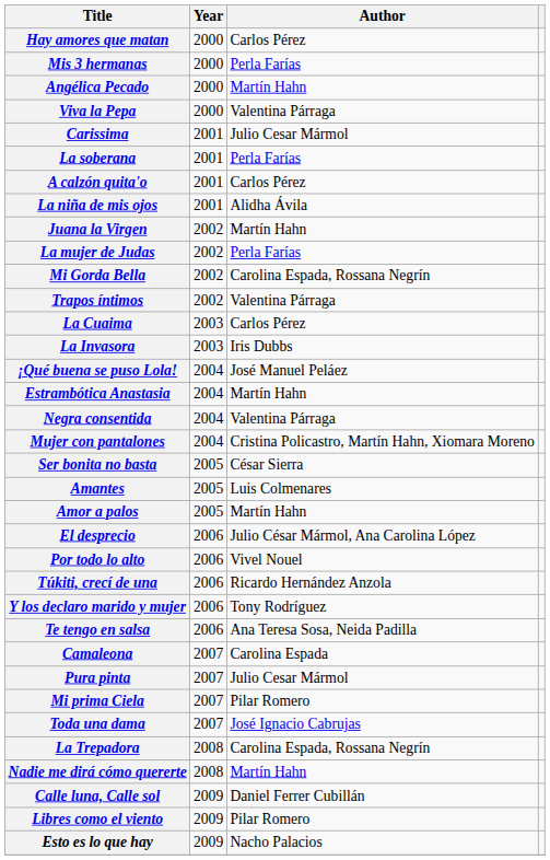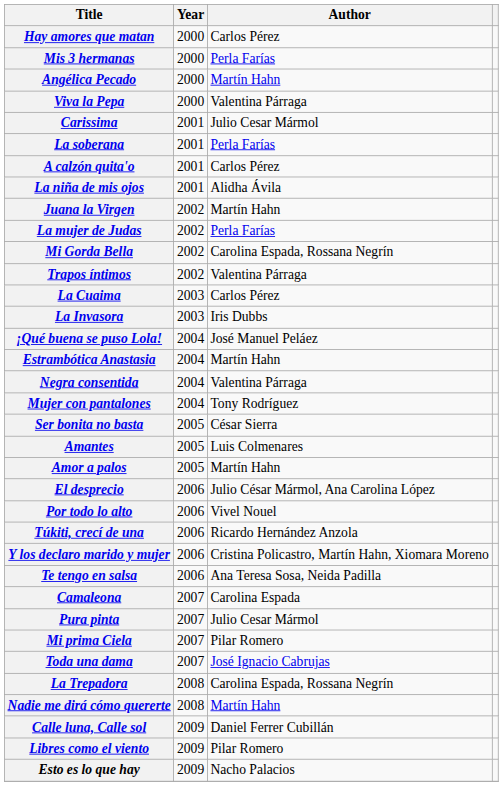 <table class="wikitable plainrowheaders sortable">
 <tr>
 <th scope="col">Title</th>
 <th scope="col">Year</th>
 <th scope="col" class="unsortable">Author</th>
 <th scope="col" class="unsortable"></th>
 </tr>
 <tr>
 <th scope=row><em><a href='#'>Hay amores que matan</a></em></th>
 <td>2000</td>
 <td>Carlos Pérez</td>
 <td></td>
 </tr>
 <tr>
 <th scope=row><em><a href='#'>Mis 3 hermanas</a></em></th>
 <td>2000</td>
 <td><a href='#'>Perla Farías</a></td>
 <td></td>
 </tr>
 <tr>
 <th scope=row><em><a href='#'>Angélica Pecado</a></em></th>
 <td>2000</td>
 <td><a href='#'>Martín Hahn</a></td>
 <td></td>
 </tr>
 <tr>
 <th scope=row><em><a href='#'>Viva la Pepa</a></em></th>
 <td>2000</td>
 <td>Valentina Párraga</td>
 <td></td>
 </tr>
 <tr>
 <th scope=row><em><a href='#'>Carissima</a></em></th>
 <td>2001</td>
 <td>Julio Cesar Mármol</td>
 <td></td>
 </tr>
 <tr>
 <th scope=row><em><a href='#'>La soberana</a></em></th>
 <td>2001</td>
 <td><a href='#'>Perla Farías</a></td>
 <td></td>
 </tr>
 <tr>
 <th scope=row><em><a href='#'>A calzón quita'o</a></em></th>
 <td>2001</td>
 <td>Carlos Pérez</td>
 <td></td>
 </tr>
 <tr>
 <th scope=row><em><a href='#'>La niña de mis ojos</a></em></th>
 <td>2001</td>
 <td>Alidha Ávila</td>
 <td></td>
 </tr>
 <tr>
 <th scope=row><em><a href='#'>Juana la Virgen</a></em></th>
 <td>2002</td>
 <td>Martín Hahn</td>
 <td></td>
 </tr>
 <tr>
 <th scope=row><em><a href='#'>La mujer de Judas</a></em></th>
 <td>2002</td>
 <td><a href='#'>Perla Farías</a></td>
 <td></td>
 </tr>
 <tr>
 <th scope=row><em><a href='#'>Mi Gorda Bella</a></em></th>
 <td>2002</td>
 <td>Carolina Espada, Rossana Negrín</td>
 <td></td>
 </tr>
 <tr>
 <th scope=row><em><a href='#'>Trapos íntimos</a></em></th>
 <td>2002</td>
 <td>Valentina Párraga</td>
 <td></td>
 </tr>
 <tr>
 <th scope=row><em><a href='#'>La Cuaima</a></em></th>
 <td>2003</td>
 <td>Carlos Pérez</td>
 <td></td>
 </tr>
 <tr>
 <th scope=row><em><a href='#'>La Invasora</a></em></th>
 <td>2003</td>
 <td>Iris Dubbs</td>
 <td></td>
 </tr>
 <tr>
 <th scope=row><em><a href='#'>¡Qué buena se puso Lola!</a></em></th>
 <td>2004</td>
 <td>José Manuel Peláez</td>
 <td></td>
 </tr>
 <tr>
 <th scope=row><em><a href='#'>Estrambótica Anastasia</a></em></th>
 <td>2004</td>
 <td>Martín Hahn</td>
 <td></td>
 </tr>
 <tr>
 <th scope=row><em><a href='#'>Negra consentida</a></em></th>
 <td>2004</td>
 <td>Valentina Párraga</td>
 <td></td>
 </tr>
 <tr>
 <th scope=row><em><a href='#'>Mujer con pantalones</a></em></th>
 <td>2004</td>
-<td>Cristina Policastro, Martín Hahn, Xiomara Moreno</td>
+<td>Tony Rodríguez</td>
 <td></td>
 </tr>
 <tr>
 <th scope=row><em><a href='#'>Ser bonita no basta</a></em></th>
 <td>2005</td>
 <td>César Sierra</td>
 <td></td>
 </tr>
 <tr>
 <th scope=row><em><a href='#'>Amantes</a></em></th>
 <td>2005</td>
 <td>Luis Colmenares</td>
 <td></td>
 </tr>
 <tr>
 <th scope=row><em><a href='#'>Amor a palos</a></em></th>
 <td>2005</td>
 <td>Martín Hahn</td>
 <td></td>
 </tr>
 <tr>
 <th scope=row><em><a href='#'>El desprecio</a></em></th>
 <td>2006</td>
 <td>Julio César Mármol, Ana Carolina López</td>
 <td></td>
 </tr>
 <tr>
 <th scope=row><em><a href='#'>Por todo lo alto</a></em></th>
 <td>2006</td>
 <td>Vivel Nouel</td>
 <td></td>
 </tr>
 <tr>
 <th scope=row><em><a href='#'>Túkiti, crecí de una</a></em></th>
 <td>2006</td>
 <td>Ricardo Hernández Anzola</td>
 <td></td>
 </tr>
 <tr>
 <th scope=row><em><a href='#'>Y los declaro marido y mujer</a></em></th>
 <td>2006</td>
-<td>Tony Rodríguez</td>
+<td>Cristina Policastro, Martín Hahn, Xiomara Moreno</td>
 <td></td>
 </tr>
 <tr>
 <th scope=row><em><a href='#'>Te tengo en salsa</a></em></th>
 <td>2006</td>
 <td>Ana Teresa Sosa, Neida Padilla</td>
 <td></td>
 </tr>
 <tr>
 <th scope=row><em><a href='#'>Camaleona</a></em></th>
 <td>2007</td>
 <td>Carolina Espada</td>
 <td></td>
 </tr>
 <tr>
 <th scope=row><em><a href='#'>Pura pinta</a></em></th>
 <td>2007</td>
 <td>Julio Cesar Mármol</td>
 <td></td>
 </tr>
 <tr>
 <th scope=row><em><a href='#'>Mi prima Ciela</a></em></th>
 <td>2007</td>
 <td>Pilar Romero</td>
 <td></td>
 </tr>
 <tr>
 <th scope=row><em><a href='#'>Toda una dama</a></em></th>
 <td>2007</td>
 <td><a href='#'>José Ignacio Cabrujas</a></td>
 <td></td>
 </tr>
 <tr>
 <th scope=row><em><a href='#'>La Trepadora</a></em></th>
 <td>2008</td>
 <td>Carolina Espada, Rossana Negrín</td>
 <td></td>
 </tr>
 <tr>
 <th scope=row><em><a href='#'>Nadie me dirá cómo quererte</a></em></th>
 <td>2008</td>
 <td><a href='#'>Martín Hahn</a></td>
 <td></td>
 </tr>
 <tr>
 <th scope=row><em><a href='#'>Calle luna, Calle sol</a></em></th>
 <td>2009</td>
 <td>Daniel Ferrer Cubillán</td>
 <td></td>
 </tr>
 <tr>
 <th scope=row><em><a href='#'>Libres como el viento</a></em></th>
 <td>2009</td>
 <td>Pilar Romero</td>
 <td></td>
 </tr>
 <tr>
 <th scope=row><em>Esto es lo que hay</em></th>
 <td>2009</td>
 <td>Nacho Palacios</td>
 <td></td>
 </tr>
 <tr>
 </tr>
 </table>
